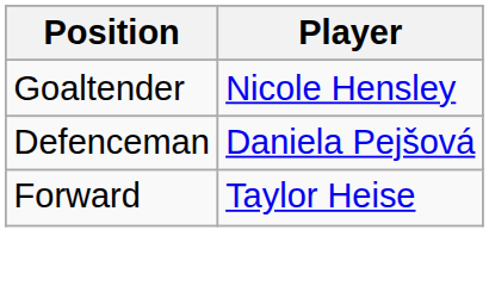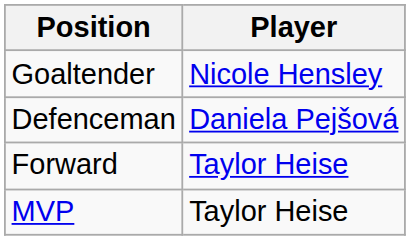 <table class="wikitable">
 <tr>
 <th>Position</th>
 <th>Player</th>
 </tr>
 <tr>
 <td>Goaltender</td>
 <td> <a href='#'>Nicole Hensley</a></td>
 </tr>
 <tr>
 <td>Defenceman</td>
 <td> <a href='#'>Daniela Pejšová</a></td>
 </tr>
 <tr>
 <td>Forward</td>
 <td> <a href='#'>Taylor Heise</a></td>
 </tr>
+<tr>
+<td><a href='#'>MVP</a></td>
+<td> Taylor Heise</td>
+</tr>
 </table>
